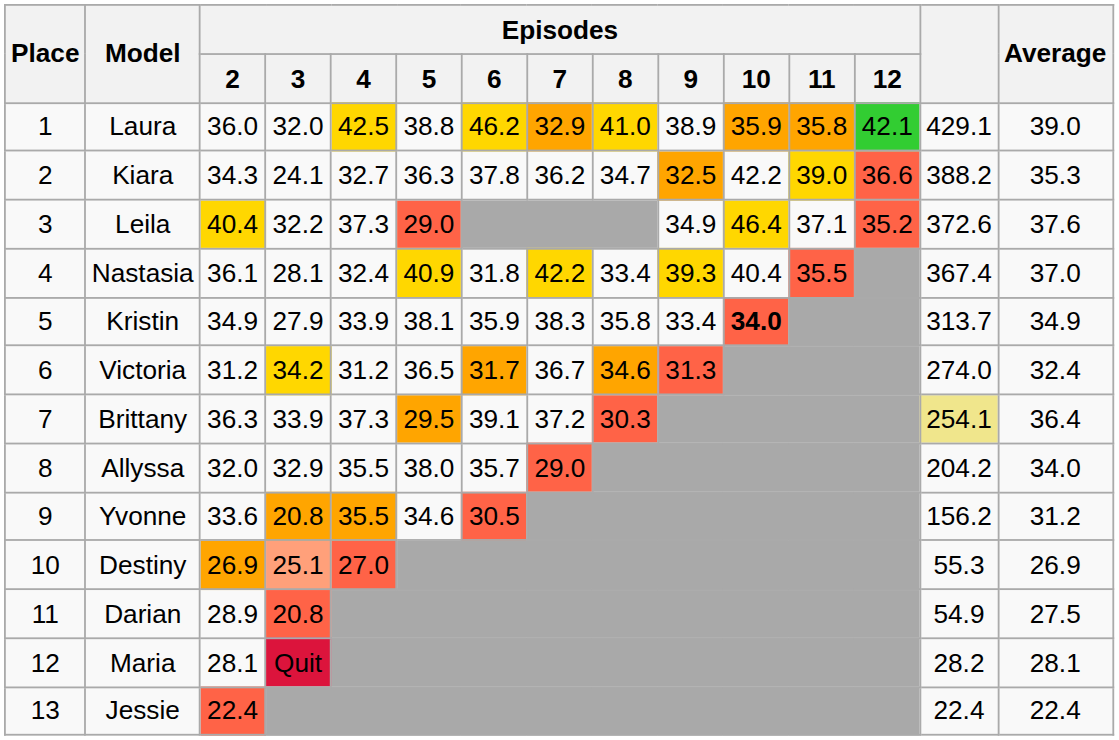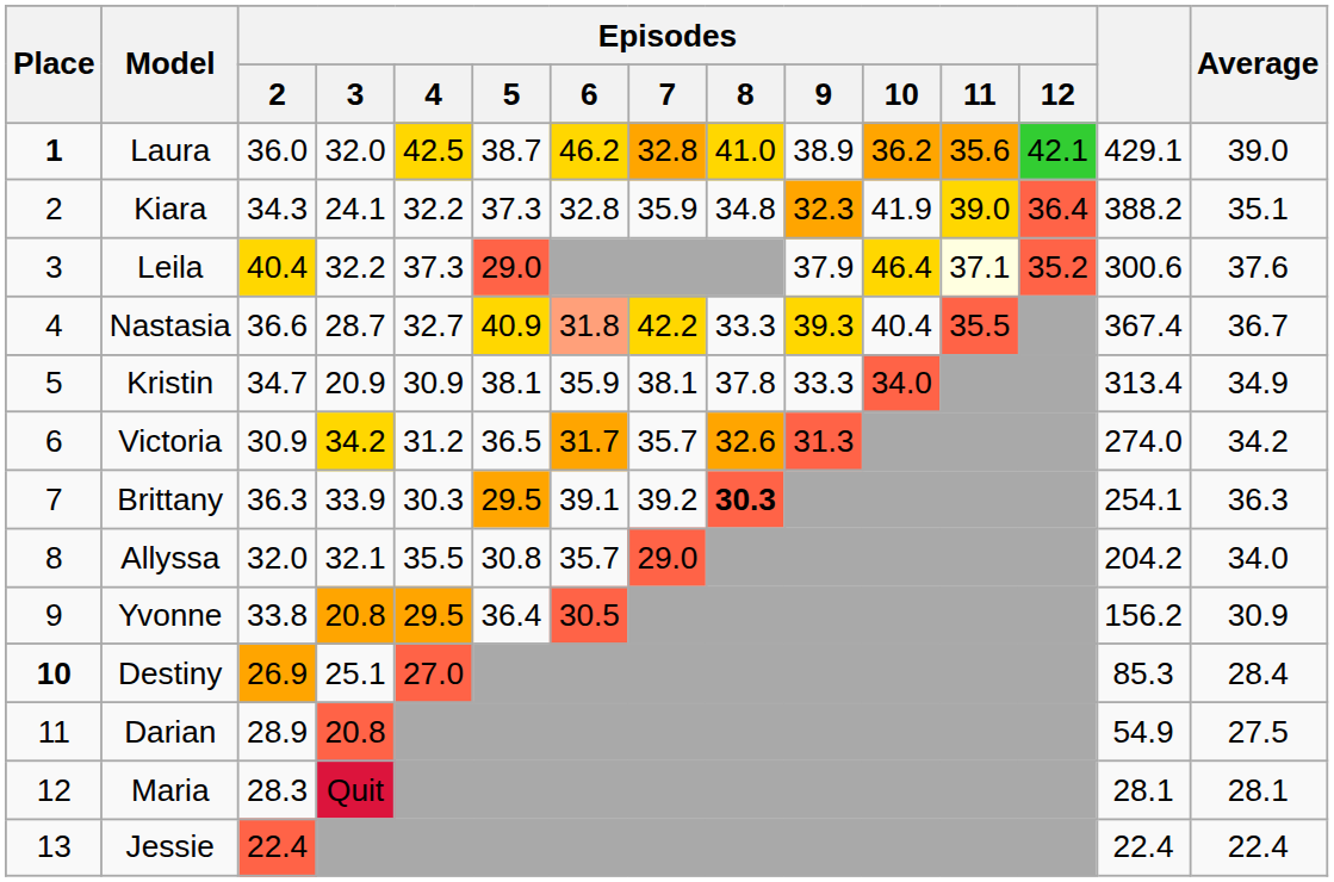 <table class="wikitable sortable" style="text-align: center; font-size:90%; line-height:20px;">
 <tr>
 <th rowspan="2">Place</th>
 <th rowspan="2">Model</th>
 <th colspan="11">Episodes</th>
 <th rowspan="2"></th>
 <th rowspan="2">Average</th>
 </tr>
 <tr>
 <th width="35">2</th>
 <th width="35">3</th>
 <th width="35">4</th>
 <th width="35">5</th>
 <th width="35">6</th>
 <th width="35">7</th>
 <th width="35">8</th>
 <th width="35">9</th>
 <th width="35">10</th>
 <th width="35">11</th>
 <th width="35">12</th>
 </tr>
 <tr>
-<td>1</td>
+<td><strong>1</strong></td>
 <td>Laura</td>
 <td>36.0</td>
 <td>32.0</td>
 <td style="background:gold;">42.5</td>
-<td>38.8</td>
+<td>38.7</td>
 <td style="background:gold;">46.2</td>
-<td style="background:orange;">32.9</td>
+<td style="background:orange;">32.8</td>
 <td style="background:gold;">41.0</td>
 <td>38.9</td>
-<td style="background:orange;">35.9</td>
-<td style="background:orange;">35.8</td>
+<td style="background:orange;">36.2</td>
+<td style="background:orange;">35.6</td>
 <td style="background:limegreen;">42.1</td>
 <td>429.1</td>
 <td>39.0</td>
 </tr>
 <tr>
 <td>2</td>
 <td>Kiara</td>
 <td>34.3</td>
 <td>24.1</td>
-<td>32.7</td>
-<td>36.3</td>
-<td>37.8</td>
-<td>36.2</td>
-<td>34.7</td>
-<td style="background:orange;">32.5</td>
-<td>42.2</td>
+<td>32.2</td>
+<td>37.3</td>
+<td>32.8</td>
+<td>35.9</td>
+<td>34.8</td>
+<td style="background:orange;">32.3</td>
+<td>41.9</td>
 <td style="background:gold;">39.0</td>
-<td style="background:tomato;">36.6</td>
+<td style="background:tomato;">36.4</td>
 <td>388.2</td>
-<td>35.3</td>
+<td>35.1</td>
 </tr>
 <tr>
 <td>3</td>
 <td>Leila</td>
 <td style="background:gold;">40.4</td>
 <td>32.2</td>
 <td>37.3</td>
 <td style="background:tomato;">29.0</td>
 <td colspan="3" style="background:darkgray;"></td>
-<td>34.9</td>
+<td>37.9</td>
 <td style="background:gold;">46.4</td>
-<td>37.1</td>
+<td style="background: lightyellow;">37.1</td>
 <td style="background:tomato;">35.2</td>
-<td>372.6</td>
+<td>300.6</td>
 <td>37.6</td>
 </tr>
 <tr>
 <td>4</td>
 <td>Nastasia</td>
-<td>36.1</td>
-<td>28.1</td>
-<td>32.4</td>
+<td>36.6</td>
+<td>28.7</td>
+<td>32.7</td>
 <td style="background:gold;">40.9</td>
-<td>31.8</td>
+<td style="background: lightsalmon;">31.8</td>
 <td style="background:gold;">42.2</td>
-<td>33.4</td>
+<td>33.3</td>
 <td style="background:gold;">39.3</td>
 <td>40.4</td>
 <td style="background:tomato;">35.5</td>
 <td colspan="1" style="background:darkgray;"></td>
 <td>367.4</td>
-<td>37.0</td>
+<td>36.7</td>
 </tr>
 <tr>
 <td>5</td>
 <td>Kristin</td>
-<td>34.9</td>
-<td>27.9</td>
-<td>33.9</td>
+<td>34.7</td>
+<td>20.9</td>
+<td>30.9</td>
 <td>38.1</td>
 <td>35.9</td>
-<td>38.3</td>
-<td>35.8</td>
-<td>33.4</td>
-<td style="background:tomato;"><strong>34.0</strong></td>
+<td>38.1</td>
+<td>37.8</td>
+<td>33.3</td>
+<td style="background:tomato;">34.0</td>
 <td colspan="2" style="background:darkgray;"></td>
-<td>313.7</td>
+<td>313.4</td>
 <td>34.9</td>
 </tr>
 <tr>
 <td>6</td>
 <td>Victoria</td>
-<td>31.2</td>
+<td>30.9</td>
 <td style="background:gold;">34.2</td>
 <td>31.2</td>
 <td>36.5</td>
 <td style="background:orange;">31.7</td>
-<td>36.7</td>
-<td style="background:orange;">34.6</td>
+<td>35.7</td>
+<td style="background:orange;">32.6</td>
 <td style="background:tomato;">31.3</td>
 <td colspan="3" style="background:darkgray;"></td>
 <td>274.0</td>
-<td>32.4</td>
+<td>34.2</td>
 </tr>
 <tr>
 <td>7</td>
 <td>Brittany</td>
 <td>36.3</td>
 <td>33.9</td>
-<td>37.3</td>
+<td>30.3</td>
 <td style="background:orange;">29.5</td>
 <td>39.1</td>
-<td>37.2</td>
-<td style="background:tomato;">30.3</td>
+<td>39.2</td>
+<td style="background:tomato;"><strong>30.3</strong></td>
 <td colspan="4" style="background:darkgray;"></td>
-<td style="background: khaki;">254.1</td>
-<td>36.4</td>
+<td>254.1</td>
+<td>36.3</td>
 </tr>
 <tr>
 <td>8</td>
 <td>Allyssa</td>
 <td>32.0</td>
-<td>32.9</td>
+<td>32.1</td>
 <td>35.5</td>
-<td>38.0</td>
+<td>30.8</td>
 <td>35.7</td>
 <td style="background:tomato;">29.0</td>
 <td colspan="5" style="background:darkgray;"></td>
 <td>204.2</td>
 <td>34.0</td>
 </tr>
 <tr>
 <td>9</td>
 <td>Yvonne</td>
-<td>33.6</td>
+<td>33.8</td>
 <td style="background:orange;">20.8</td>
-<td style="background:orange;">35.5</td>
-<td>34.6</td>
+<td style="background:orange;">29.5</td>
+<td>36.4</td>
 <td style="background:tomato;">30.5</td>
 <td colspan="6" style="background:darkgray;"></td>
 <td>156.2</td>
-<td>31.2</td>
+<td>30.9</td>
 </tr>
 <tr>
-<td>10</td>
+<td><strong>10</strong></td>
 <td>Destiny</td>
 <td style="background:orange;">26.9</td>
-<td style="background: lightsalmon;">25.1</td>
+<td>25.1</td>
 <td style="background:tomato;">27.0</td>
 <td colspan="8" style="background:darkgray;"></td>
-<td>55.3</td>
-<td>26.9</td>
+<td>85.3</td>
+<td>28.4</td>
 </tr>
 <tr>
 <td>11</td>
 <td>Darian</td>
 <td>28.9</td>
 <td style="background:tomato;">20.8</td>
 <td colspan="9" style="background:darkgray;"></td>
 <td>54.9</td>
 <td>27.5</td>
 </tr>
 <tr>
 <td>12</td>
 <td>Maria</td>
-<td>28.1</td>
+<td>28.3</td>
 <td style="background:crimson;"><span>Quit</span></td>
 <td colspan="9" style="background:darkgray;"></td>
-<td>28.2</td>
+<td>28.1</td>
 <td>28.1</td>
 </tr>
 <tr>
 <td>13</td>
 <td>Jessie</td>
 <td style="background:tomato;">22.4</td>
 <td colspan="10" style="background:darkgray;"></td>
 <td>22.4</td>
 <td>22.4</td>
 </tr>
 </table>
